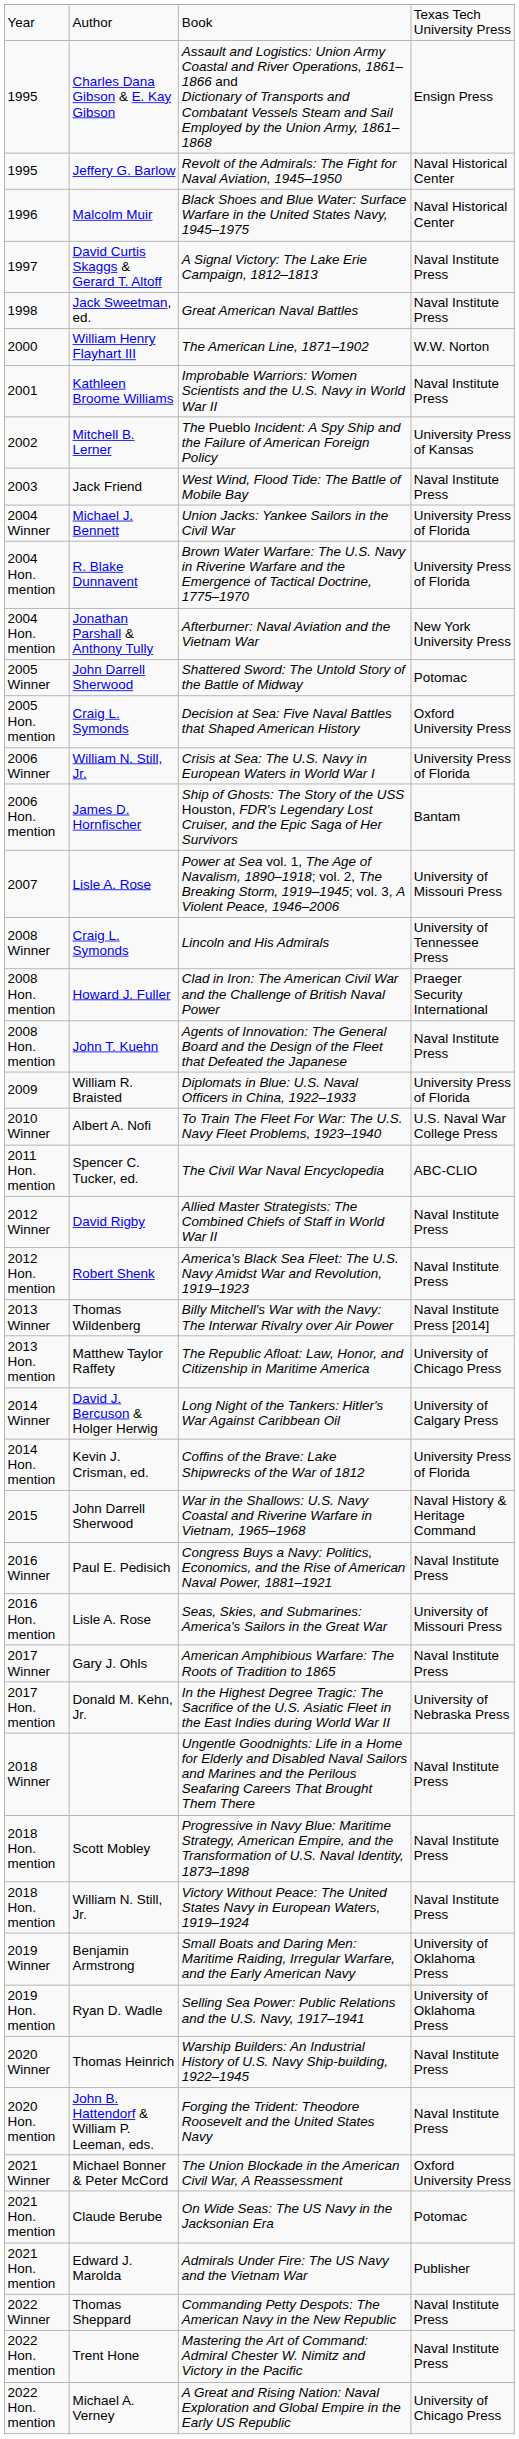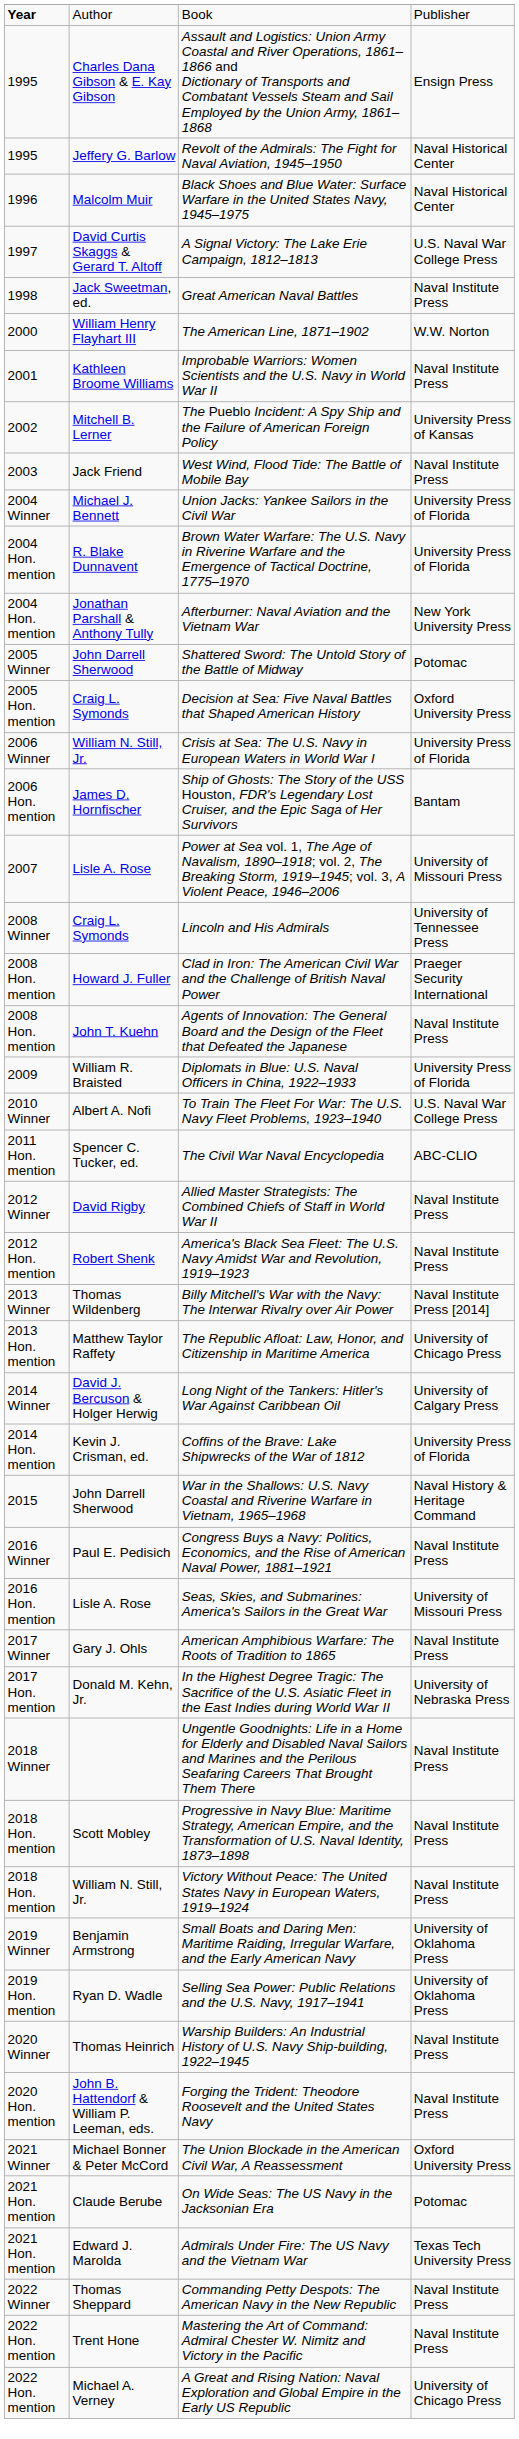 <table class="wikitable">
 <tr>
 </tr>
 <tr>
-<td>Year</td>
+<td><strong>Year</strong></td>
 <td>Author</td>
 <td>Book</td>
-<td>Texas Tech University Press</td>
+<td>Publisher</td>
 </tr>
 <tr>
 <td>1995</td>
 <td><a href='#'>Charles Dana Gibson</a> & <a href='#'>E. Kay Gibson</a></td>
 <td><em>Assault and Logistics: Union Army Coastal and River Operations, 1861–1866</em> and<br> <em>Dictionary of Transports and Combatant Vessels Steam and Sail Employed by the Union Army, 1861–1868</em></td>
 <td>Ensign Press</td>
 </tr>
 <tr>
 <td>1995</td>
 <td><a href='#'>Jeffery G. Barlow</a></td>
 <td><em>Revolt of the Admirals: The Fight for Naval Aviation, 1945–1950</em></td>
 <td>Naval Historical Center</td>
 </tr>
 <tr>
 <td>1996</td>
 <td><a href='#'>Malcolm Muir</a></td>
 <td><em>Black Shoes and Blue Water: Surface Warfare in the United States Navy, 1945–1975</em></td>
 <td>Naval Historical Center</td>
 </tr>
 <tr>
 <td>1997</td>
 <td><a href='#'>David Curtis Skaggs</a> & <a href='#'>Gerard T. Altoff</a></td>
 <td><em>A Signal Victory: The Lake Erie Campaign, 1812–1813</em></td>
-<td>Naval Institute Press</td>
+<td>U.S. Naval War College Press</td>
 </tr>
 <tr>
 <td>1998</td>
 <td><a href='#'>Jack Sweetman</a>, ed.</td>
 <td><em>Great American Naval Battles</em></td>
 <td>Naval Institute Press</td>
 </tr>
 <tr>
 <td>2000</td>
 <td><a href='#'>William Henry Flayhart III</a></td>
 <td><em>The American Line, 1871–1902</em></td>
 <td>W.W. Norton</td>
 </tr>
 <tr>
 <td>2001</td>
 <td><a href='#'>Kathleen Broome Williams</a></td>
 <td><em>Improbable Warriors: Women Scientists and the U.S. Navy in World War II</em></td>
 <td>Naval Institute Press</td>
 </tr>
 <tr>
 <td>2002</td>
 <td><a href='#'>Mitchell B. Lerner</a></td>
 <td><em>The</em> Pueblo <em>Incident: A Spy Ship and the Failure of American Foreign Policy</em></td>
 <td>University Press of Kansas</td>
 </tr>
 <tr>
 <td>2003</td>
 <td>Jack Friend</td>
 <td><em>West Wind, Flood Tide: The Battle of Mobile Bay</em></td>
 <td>Naval Institute Press</td>
 </tr>
 <tr>
 <td>2004 Winner</td>
 <td><a href='#'>Michael J. Bennett</a></td>
 <td><em>Union Jacks: Yankee Sailors in the Civil War</em></td>
 <td>University Press of Florida</td>
 </tr>
 <tr>
 <td>2004 Hon. mention</td>
 <td><a href='#'>R. Blake Dunnavent</a></td>
 <td><em>Brown Water Warfare: The U.S. Navy in Riverine Warfare and the Emergence of Tactical Doctrine, 1775–1970</em></td>
 <td>University Press of Florida</td>
 </tr>
 <tr>
 <td>2004 Hon. mention</td>
 <td><a href='#'>Jonathan Parshall</a> & <a href='#'>Anthony Tully</a></td>
 <td><em>Afterburner: Naval Aviation and the Vietnam War</em></td>
 <td>New York University Press</td>
 </tr>
 <tr>
 <td>2005 Winner</td>
 <td><a href='#'>John Darrell Sherwood</a></td>
 <td><em>Shattered Sword: The Untold Story of the Battle of Midway</em></td>
 <td>Potomac</td>
 </tr>
 <tr>
 <td>2005 Hon. mention</td>
 <td><a href='#'>Craig L. Symonds</a></td>
 <td><em>Decision at Sea: Five Naval Battles that Shaped American History</em></td>
 <td>Oxford University Press</td>
 </tr>
 <tr>
 <td>2006 Winner</td>
 <td><a href='#'>William N. Still, Jr.</a></td>
 <td><em>Crisis at Sea: The U.S. Navy in European Waters in World War I</em></td>
 <td>University Press of Florida</td>
 </tr>
 <tr>
 <td>2006 Hon. mention</td>
 <td><a href='#'>James D. Hornfischer</a></td>
 <td><em>Ship of Ghosts: The Story of the USS</em> Houston, <em>FDR's Legendary Lost Cruiser, and the Epic Saga of Her Survivors</em></td>
 <td>Bantam</td>
 </tr>
 <tr>
 <td>2007</td>
 <td><a href='#'>Lisle A. Rose</a></td>
 <td><em>Power at Sea</em> vol. 1, <em>The Age of Navalism, 1890–1918</em>; vol. 2, <em>The Breaking Storm, 1919–1945</em>; vol. 3, <em>A Violent Peace, 1946–2006</em></td>
 <td>University of Missouri Press</td>
 </tr>
 <tr>
 <td>2008 Winner</td>
 <td><a href='#'>Craig L. Symonds</a></td>
 <td><em>Lincoln and His Admirals</em></td>
 <td>University of Tennessee Press</td>
 </tr>
 <tr>
 <td>2008 Hon. mention</td>
 <td><a href='#'>Howard J. Fuller</a></td>
 <td><em>Clad in Iron: The American Civil War and the Challenge of British Naval Power</em></td>
 <td>Praeger Security International</td>
 </tr>
 <tr>
 <td>2008 Hon. mention</td>
 <td><a href='#'>John T. Kuehn</a></td>
 <td><em>Agents of Innovation: The General Board and the Design of the Fleet that Defeated the Japanese</em></td>
 <td>Naval Institute Press</td>
 </tr>
 <tr>
 <td>2009</td>
 <td>William R. Braisted</td>
 <td><em>Diplomats in Blue: U.S. Naval Officers in China, 1922–1933</em></td>
 <td>University Press of Florida</td>
 </tr>
 <tr>
 <td>2010 Winner</td>
 <td>Albert A. Nofi</td>
 <td><em>To Train The Fleet For War: The U.S. Navy Fleet Problems, 1923–1940</em></td>
 <td>U.S. Naval War College Press</td>
 </tr>
 <tr>
 <td>2011 Hon. mention</td>
 <td>Spencer C. Tucker, ed.</td>
 <td><em>The Civil War Naval Encyclopedia</em></td>
 <td>ABC-CLIO</td>
 </tr>
 <tr>
 <td>2012 Winner</td>
 <td><a href='#'>David Rigby</a></td>
 <td><em>Allied Master Strategists: The Combined Chiefs of Staff in World War II</em></td>
 <td>Naval Institute Press</td>
 </tr>
 <tr>
 <td>2012 Hon. mention</td>
 <td><a href='#'>Robert Shenk</a></td>
 <td><em>America's Black Sea Fleet: The U.S. Navy Amidst War and Revolution, 1919–1923</em></td>
 <td>Naval Institute Press</td>
 </tr>
 <tr>
 <td>2013 Winner</td>
 <td>Thomas Wildenberg</td>
 <td><em>Billy Mitchell's War with the Navy: The Interwar Rivalry over Air Power</em></td>
 <td>Naval Institute Press [2014]</td>
 </tr>
 <tr>
 <td>2013 Hon. mention</td>
 <td>Matthew Taylor Raffety</td>
 <td><em>The Republic Afloat: Law, Honor, and Citizenship in Maritime America</em></td>
 <td>University of Chicago Press</td>
 </tr>
 <tr>
 <td>2014 Winner</td>
 <td><a href='#'>David J. Bercuson</a> & Holger Herwig</td>
 <td><em>Long Night of the Tankers: Hitler's War Against Caribbean Oil</em></td>
 <td>University of Calgary Press</td>
 </tr>
 <tr>
 <td>2014 Hon. mention</td>
 <td>Kevin J. Crisman, ed.</td>
 <td><em>Coffins of the Brave: Lake Shipwrecks of the War of 1812</em></td>
 <td>University Press of Florida</td>
 </tr>
 <tr>
 <td>2015</td>
 <td>John Darrell Sherwood</td>
 <td><em>War in the Shallows: U.S. Navy Coastal and Riverine Warfare in Vietnam, 1965–1968</em></td>
 <td>Naval History & Heritage Command</td>
 </tr>
 <tr>
 <td>2016 Winner</td>
 <td>Paul E. Pedisich</td>
 <td><em>Congress Buys a Navy: Politics, Economics, and the Rise of American Naval Power, 1881–1921</em></td>
 <td>Naval Institute Press</td>
 </tr>
 <tr>
 <td>2016 Hon. mention</td>
 <td>Lisle A. Rose</td>
 <td><em>Seas, Skies, and Submarines: America's Sailors in the Great War</em></td>
 <td>University of Missouri Press</td>
 </tr>
 <tr>
 <td>2017 Winner</td>
 <td>Gary J. Ohls</td>
 <td><em>American Amphibious Warfare: The Roots of Tradition to 1865</em></td>
 <td>Naval Institute Press</td>
 </tr>
 <tr>
 <td>2017 Hon. mention</td>
 <td>Donald M. Kehn, Jr.</td>
 <td><em>In the Highest Degree Tragic: The Sacrifice of the U.S. Asiatic Fleet in the East Indies during World War II</em></td>
 <td>University of Nebraska Press</td>
 </tr>
 <tr>
 <td>2018 Winner</td>
 <td></td>
 <td><em>Ungentle Goodnights: Life in a Home for Elderly and Disabled Naval Sailors and Marines and the Perilous Seafaring Careers That Brought Them There</em></td>
 <td>Naval Institute Press</td>
 </tr>
 <tr>
 <td>2018 Hon. mention</td>
 <td>Scott Mobley</td>
 <td><em>Progressive in Navy Blue: Maritime Strategy, American Empire, and the Transformation of U.S. Naval Identity, 1873–1898</em></td>
 <td>Naval Institute Press</td>
 </tr>
 <tr>
 <td>2018 Hon. mention</td>
 <td>William N. Still, Jr.</td>
 <td><em>Victory Without Peace: The United States Navy in European Waters, 1919–1924</em></td>
 <td>Naval Institute Press</td>
 </tr>
 <tr>
 <td>2019 Winner</td>
 <td>Benjamin Armstrong</td>
 <td><em>Small Boats and Daring Men: Maritime Raiding, Irregular Warfare, and the Early American Navy</em></td>
 <td>University of Oklahoma Press</td>
 </tr>
 <tr>
 <td>2019 Hon. mention</td>
 <td>Ryan D. Wadle</td>
 <td><em>Selling Sea Power: Public Relations and the U.S. Navy, 1917–1941</em></td>
 <td>University of Oklahoma Press</td>
 </tr>
 <tr>
 <td>2020 Winner</td>
 <td>Thomas Heinrich</td>
 <td><em>Warship Builders: An Industrial History of U.S. Navy Ship-building, 1922–1945</em></td>
 <td>Naval Institute Press</td>
 </tr>
 <tr>
 <td>2020 Hon. mention</td>
 <td><a href='#'>John B. Hattendorf</a> & William P. Leeman, eds.</td>
 <td><em>Forging the Trident: Theodore Roosevelt and the United States Navy</em></td>
 <td>Naval Institute Press</td>
 </tr>
 <tr>
 <td>2021 Winner</td>
 <td>Michael Bonner & Peter McCord</td>
 <td><em>The Union Blockade in the American Civil War, A Reassessment</em></td>
 <td>Oxford University Press</td>
 </tr>
 <tr>
 <td>2021 Hon. mention</td>
 <td>Claude Berube</td>
 <td><em>On Wide Seas: The US Navy in the Jacksonian Era</em></td>
 <td>Potomac</td>
 </tr>
 <tr>
 <td>2021 Hon. mention</td>
 <td>Edward J. Marolda</td>
 <td><em>Admirals Under Fire: The US Navy and the Vietnam War</em></td>
-<td>Publisher</td>
+<td>Texas Tech University Press</td>
 </tr>
 <tr>
 <td>2022 Winner</td>
 <td>Thomas Sheppard</td>
 <td><em>Commanding Petty Despots: The American Navy in the New Republic</em></td>
 <td>Naval Institute Press</td>
 </tr>
 <tr>
 <td>2022 Hon. mention</td>
 <td>Trent Hone</td>
 <td><em>Mastering the Art of Command: Admiral Chester W. Nimitz and Victory in the Pacific</em></td>
 <td>Naval Institute Press</td>
 </tr>
 <tr>
 <td>2022 Hon. mention</td>
 <td>Michael A. Verney</td>
 <td><em>A Great and Rising Nation: Naval Exploration and Global Empire in the Early US Republic</em></td>
 <td>University of Chicago Press</td>
 </tr>
 </table>
